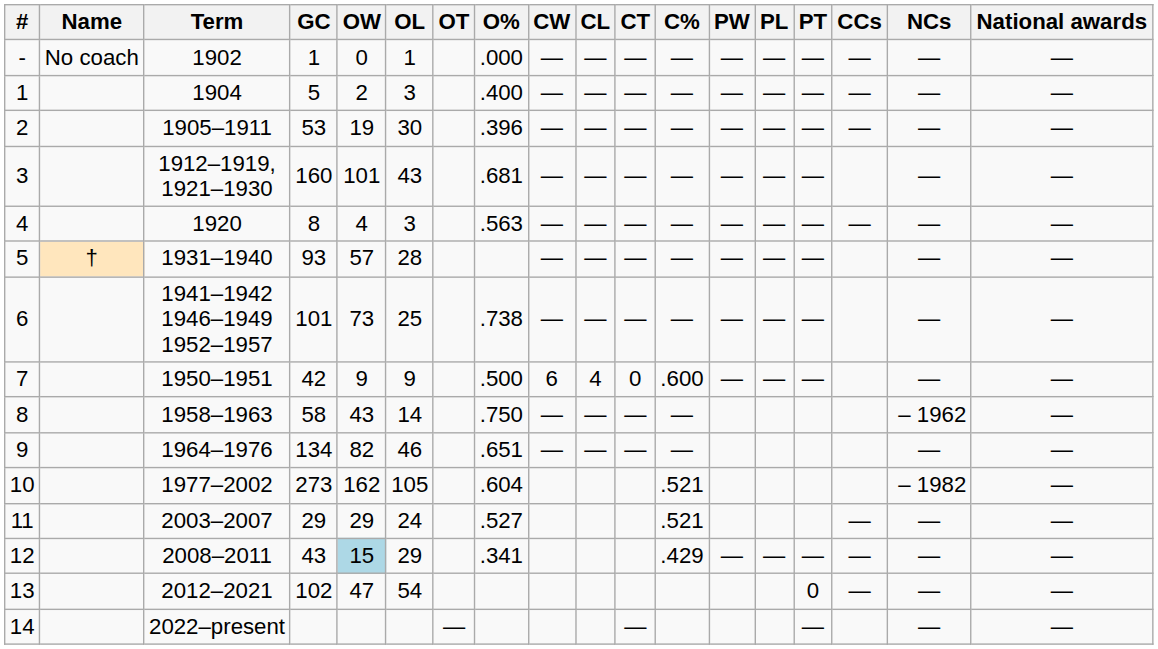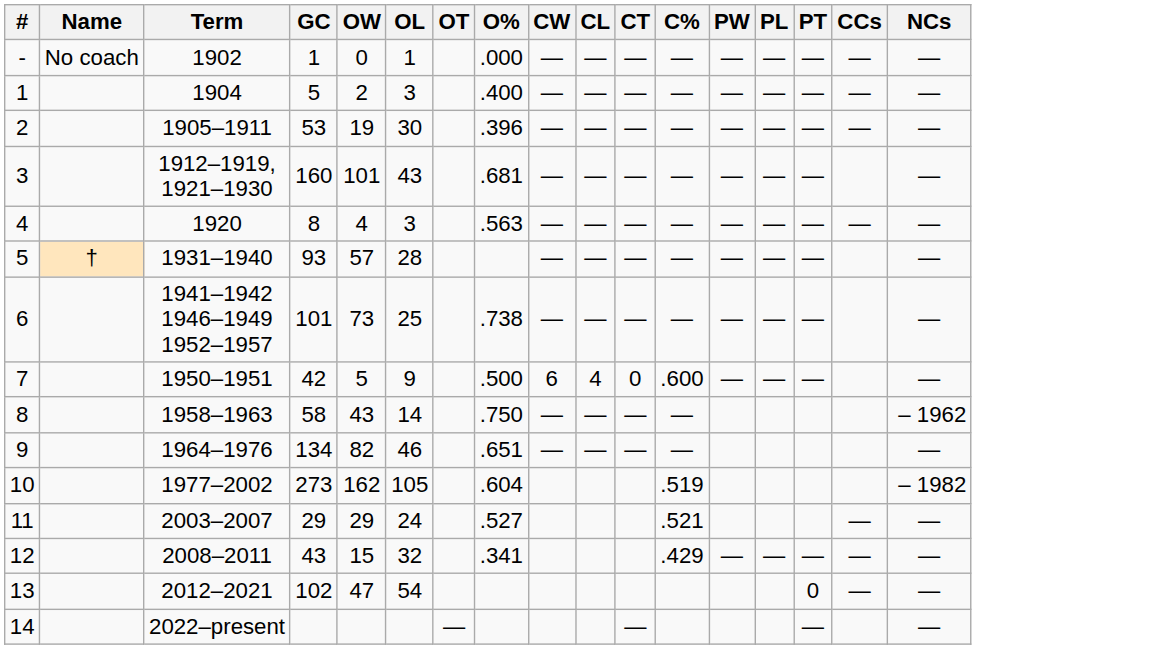 <table class="wikitable sortable">
 <tr>
 <th>#<br></th>
 <th>Name</th>
 <th>Term</th>
 <th>GC</th>
 <th>OW</th>
 <th>OL</th>
 <th>OT</th>
 <th>O%</th>
 <th>CW</th>
 <th>CL</th>
 <th>CT</th>
 <th>C%</th>
 <th>PW</th>
 <th>PL</th>
 <th>PT</th>
 <th>CCs<br></th>
 <th>NCs</th>
-<th class="unsortable">National awards</th>
 </tr>
 <tr>
 <td align="center">-</td>
 <td align="center">No coach</td>
 <td align="center">1902</td>
 <td align="center">1</td>
 <td align="center">0</td>
 <td align="center">1</td>
 <td align="center"></td>
 <td align="center">.000</td>
-<td align="center">—</td>
 <td align="center">—</td>
 <td align="center">—</td>
 <td align="center">—</td>
 <td align="center">—</td>
 <td align="center">—</td>
 <td align="center">—</td>
 <td align="center">—</td>
 <td align="center">—</td>
 <td align="center">—</td>
 </tr>
 <tr>
 <td align="center">1</td>
 <td align="center"></td>
 <td align="center">1904</td>
 <td align="center">5</td>
 <td align="center">2</td>
 <td align="center">3</td>
 <td align="center"></td>
 <td align="center">.400</td>
 <td align="center">—</td>
 <td align="center">—</td>
 <td align="center">—</td>
 <td align="center">—</td>
 <td align="center">—</td>
 <td align="center">—</td>
 <td align="center">—</td>
 <td align="center">—</td>
 <td align="center">—</td>
-<td align="center">—</td>
 </tr>
 <tr>
 <td align="center">2</td>
 <td align="center"></td>
 <td align="center">1905–1911</td>
 <td align="center">53</td>
 <td align="center">19</td>
 <td align="center">30</td>
 <td align="center"></td>
 <td align="center">.396</td>
-<td align="center">—</td>
 <td align="center">—</td>
 <td align="center">—</td>
 <td align="center">—</td>
 <td align="center">—</td>
 <td align="center">—</td>
 <td align="center">—</td>
 <td align="center">—</td>
 <td align="center">—</td>
 <td align="center">—</td>
 </tr>
 <tr>
 <td align="center">3</td>
 <td align="center"></td>
 <td align="center">1912–1919,<br>1921–1930</td>
 <td align="center">160</td>
 <td align="center">101</td>
 <td align="center">43</td>
 <td align="center"></td>
 <td align="center">.681</td>
 <td align="center">—</td>
 <td align="center">—</td>
 <td align="center">—</td>
 <td align="center">—</td>
 <td align="center">—</td>
 <td align="center">—</td>
 <td align="center">—</td>
 <td align="center"></td>
 <td align="center">—</td>
-<td align="center">—</td>
 </tr>
 <tr>
 <td align="center">4</td>
 <td align="center"></td>
 <td align="center">1920</td>
 <td align="center">8</td>
 <td align="center">4</td>
 <td align="center">3</td>
 <td align="center"></td>
 <td align="center">.563</td>
-<td align="center">—</td>
 <td align="center">—</td>
 <td align="center">—</td>
 <td align="center">—</td>
 <td align="center">—</td>
 <td align="center">—</td>
 <td align="center">—</td>
 <td align="center">—</td>
 <td align="center">—</td>
 <td align="center">—</td>
 </tr>
 <tr>
 <td align="center">5</td>
 <td align="center" bgcolor="#FFE6BD">†</td>
 <td align="center">1931–1940</td>
 <td align="center">93</td>
 <td align="center">57</td>
 <td align="center">28</td>
 <td align="center"></td>
 <td align="center"></td>
 <td align="center">—</td>
 <td align="center">—</td>
 <td align="center">—</td>
 <td align="center">—</td>
 <td align="center">—</td>
 <td align="center">—</td>
 <td align="center">—</td>
 <td align="center"></td>
 <td align="center">—</td>
-<td align="center">—</td>
 </tr>
 <tr>
 <td align="center">6</td>
 <td align="center"></td>
 <td align="center">1941–1942<br>1946–1949<br>1952–1957</td>
 <td align="center">101</td>
 <td align="center">73</td>
 <td align="center">25</td>
 <td align="center"></td>
 <td align="center">.738</td>
 <td align="center">—</td>
 <td align="center">—</td>
 <td align="center">—</td>
 <td align="center">—</td>
 <td align="center">—</td>
 <td align="center">—</td>
 <td align="center">—</td>
 <td align="center"></td>
 <td align="center">—</td>
-<td align="center">—</td>
 </tr>
 <tr>
 <td align="center">7</td>
 <td align="center"></td>
 <td align="center">1950–1951</td>
 <td align="center">42</td>
-<td align="center">9</td>
+<td align="center">5</td>
 <td align="center">9</td>
 <td align="center"></td>
 <td align="center">.500</td>
 <td align="center">6</td>
 <td align="center">4</td>
 <td align="center">0</td>
 <td align="center">.600</td>
 <td align="center">—</td>
 <td align="center">—</td>
 <td align="center">—</td>
 <td align="center"></td>
-<td align="center">—</td>
 <td align="center">—</td>
 </tr>
 <tr>
 <td align="center">8</td>
 <td align="center"></td>
 <td align="center">1958–1963</td>
 <td align="center">58</td>
 <td align="center">43</td>
 <td align="center">14</td>
 <td align="center"></td>
 <td align="center">.750</td>
 <td align="center">—</td>
 <td align="center">—</td>
 <td align="center">—</td>
 <td align="center">—</td>
 <td align="center"></td>
 <td align="center"></td>
 <td align="center"></td>
 <td align="center"></td>
 <td> – 1962</td>
-<td align="center">—</td>
 </tr>
 <tr>
 <td align="center">9</td>
 <td align="center"></td>
 <td align="center">1964–1976</td>
 <td align="center">134</td>
 <td align="center">82</td>
 <td align="center">46</td>
 <td align="center"></td>
 <td align="center">.651</td>
 <td align="center">—</td>
 <td align="center">—</td>
 <td align="center">—</td>
 <td align="center">—</td>
 <td align="center"></td>
 <td align="center"></td>
 <td align="center"></td>
 <td align="center"></td>
 <td align="center">—</td>
-<td align="center">—</td>
 </tr>
 <tr>
 <td align="center">10</td>
 <td align="center"></td>
 <td align="center">1977–2002</td>
 <td align="center">273</td>
 <td align="center">162</td>
 <td align="center">105</td>
 <td align="center"></td>
 <td align="center">.604</td>
 <td align="center"></td>
 <td align="center"></td>
 <td align="center"></td>
-<td align="center">.521</td>
+<td align="center">.519</td>
 <td align="center"></td>
 <td align="center"></td>
 <td align="center"></td>
 <td align="center"></td>
 <td> – 1982</td>
-<td align="center">—</td>
 </tr>
 <tr>
 <td align="center">11</td>
 <td align="center"></td>
 <td align="center">2003–2007</td>
 <td align="center">29</td>
 <td align="center">29</td>
 <td align="center">24</td>
 <td align="center"></td>
 <td align="center">.527</td>
 <td align="center"></td>
 <td align="center"></td>
 <td align="center"></td>
 <td align="center">.521</td>
 <td align="center"></td>
 <td align="center"></td>
 <td align="center"></td>
 <td align="center">—</td>
 <td align="center">—</td>
-<td align="center">—</td>
 </tr>
 <tr>
 <td align="center">12</td>
 <td align="center"></td>
 <td align="center">2008–2011</td>
 <td align="center">43</td>
-<td align="center" style="background: lightblue;">15</td>
-<td align="center">29</td>
+<td align="center">15</td>
+<td align="center">32</td>
 <td align="center"></td>
 <td align="center">.341</td>
 <td align="center"></td>
 <td align="center"></td>
 <td align="center"></td>
 <td align="center">.429</td>
-<td align="center">—</td>
 <td align="center">—</td>
 <td align="center">—</td>
 <td align="center">—</td>
 <td align="center">—</td>
 <td align="center">—</td>
 </tr>
 <tr>
 <td align="center">13</td>
 <td align="center"></td>
 <td align="center">2012–2021</td>
 <td align="center">102</td>
 <td align="center">47</td>
 <td align="center">54</td>
 <td align="center"></td>
 <td align="center"></td>
 <td align="center"></td>
 <td align="center"></td>
 <td align="center"></td>
 <td align="center"></td>
 <td align="center"></td>
 <td align="center"></td>
 <td align="center">0</td>
 <td align="center">—</td>
 <td align="center">—</td>
-<td align="center">—</td>
 </tr>
 <tr>
 <td align="center">14</td>
 <td align="center"></td>
 <td align="center">2022–present</td>
 <td align="center"></td>
 <td align="center"></td>
 <td align="center"></td>
 <td align="center">—</td>
 <td align="center"></td>
 <td align="center"></td>
 <td align="center"></td>
 <td align="center">—</td>
 <td align="center"></td>
 <td align="center"></td>
 <td align="center"></td>
 <td align="center">—</td>
 <td align="center"></td>
 <td align="center">—</td>
-<td align="center">—</td>
 </tr>
 </table>
